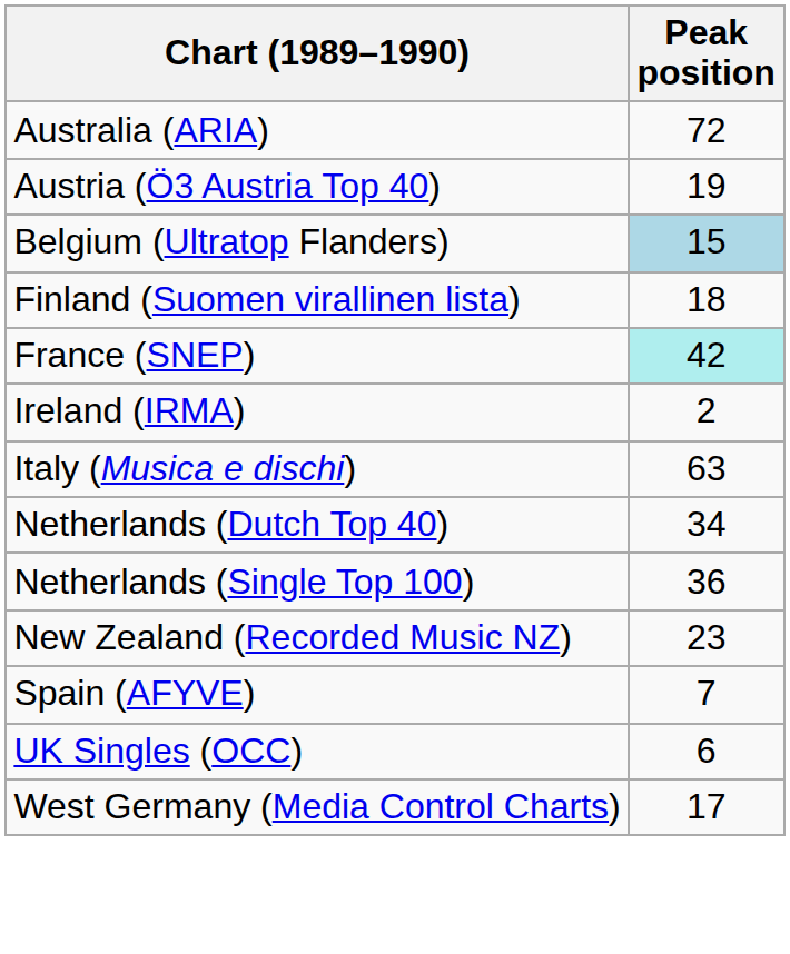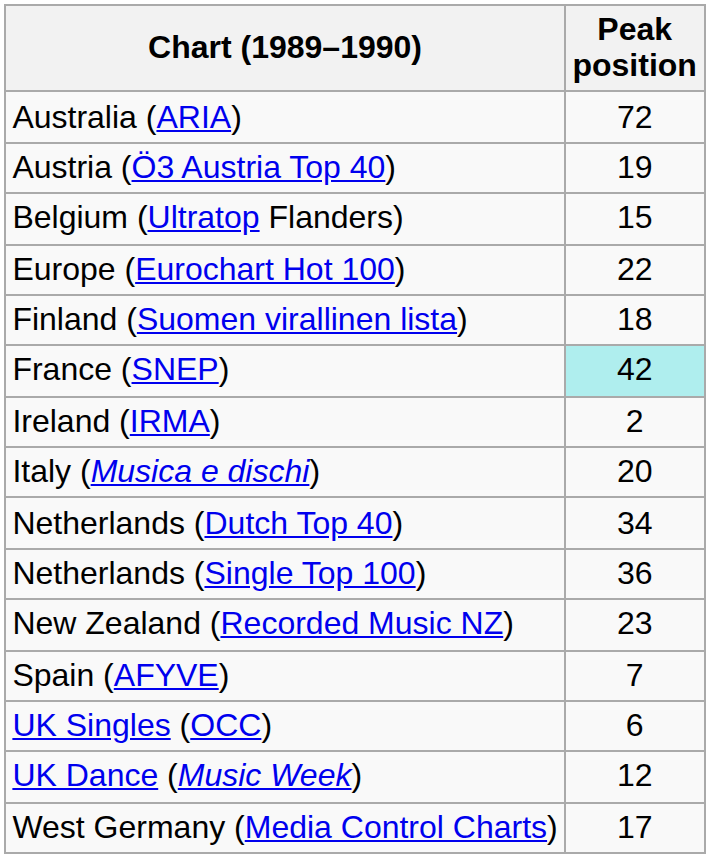 <table class="wikitable sortable">
 <tr>
 <th align="left">Chart (1989–1990)</th>
 <th align="left">Peak<br>position</th>
 </tr>
 <tr>
 <td align="left">Australia (<a href='#'>ARIA</a>)</td>
 <td align="center">72</td>
 </tr>
 <tr>
 <td align="left">Austria (<a href='#'>Ö3 Austria Top 40</a>)</td>
 <td align="center">19</td>
 </tr>
 <tr>
 <td align="left">Belgium (<a href='#'>Ultratop</a> Flanders)</td>
-<td align="center" style="background: lightblue;">15</td>
+<td align="center">15</td>
+</tr>
+<tr>
+<td align="left">Europe (<a href='#'>Eurochart Hot 100</a>)</td>
+<td align="center">22</td>
 </tr>
 <tr>
 <td align="left">Finland (<a href='#'>Suomen virallinen lista</a>)</td>
 <td align="center">18</td>
 </tr>
 <tr>
 <td align="left">France (<a href='#'>SNEP</a>)</td>
 <td align="center" style="background: paleturquoise;">42</td>
 </tr>
 <tr>
 <td align="left">Ireland (<a href='#'>IRMA</a>)</td>
 <td align="center">2</td>
 </tr>
 <tr>
 <td align="left">Italy (<em><a href='#'>Musica e dischi</a></em>)</td>
-<td align="center">63</td>
+<td align="center">20</td>
 </tr>
 <tr>
 <td align="left">Netherlands (<a href='#'>Dutch Top 40</a>)</td>
 <td align="center">34</td>
 </tr>
 <tr>
 <td align="left">Netherlands (<a href='#'>Single Top 100</a>)</td>
 <td align="center">36</td>
 </tr>
 <tr>
 <td align="left">New Zealand (<a href='#'>Recorded Music NZ</a>)</td>
 <td align="center">23</td>
 </tr>
 <tr>
 <td align="left">Spain (<a href='#'>AFYVE</a>)</td>
 <td align="center">7</td>
 </tr>
 <tr>
 <td align="left"><a href='#'>UK Singles</a> (<a href='#'>OCC</a>)</td>
 <td align="center">6</td>
 </tr>
 <tr>
+<td align="left"><a href='#'>UK Dance</a> (<em><a href='#'>Music Week</a></em>)</td>
+<td align="center">12</td>
+</tr>
+<tr>
 <td align="left">West Germany (<a href='#'>Media Control Charts</a>)</td>
 <td align="center">17</td>
 </tr>
 <tr>
 </tr>
 </table>
